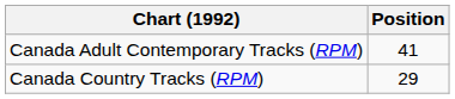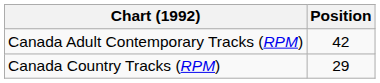 <table class="wikitable sortable">
 <tr>
 <th scope="col">Chart (1992)</th>
 <th scope="col">Position</th>
 </tr>
 <tr>
 <td>Canada Adult Contemporary Tracks (<em><a href='#'>RPM</a></em>)</td>
-<td align="center">41</td>
+<td align="center">42</td>
 </tr>
 <tr>
 <td>Canada Country Tracks (<em><a href='#'>RPM</a></em>)</td>
 <td align="center">29</td>
 </tr>
 </table>
